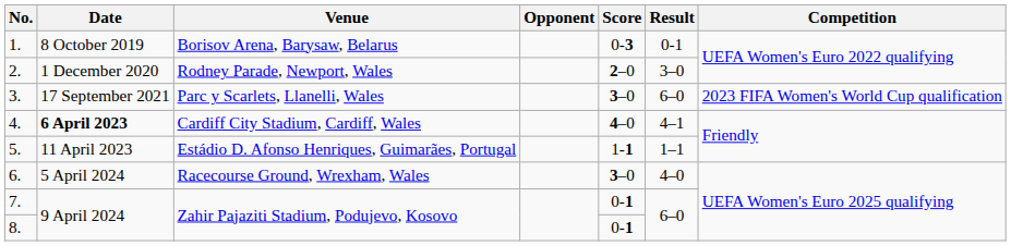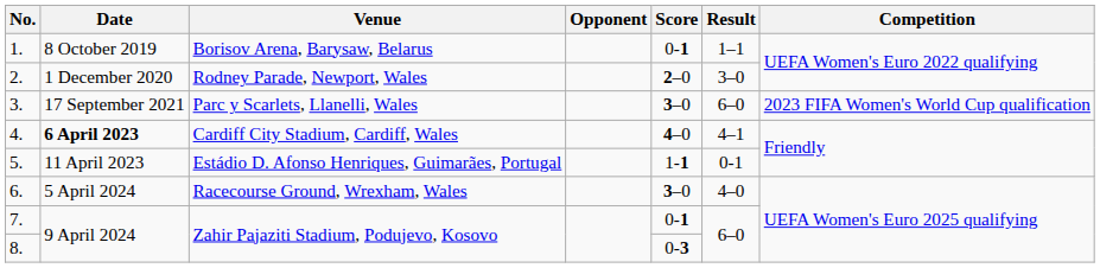 <table class="wikitable">
 <tr>
 <th>No.</th>
 <th>Date</th>
 <th>Venue</th>
 <th>Opponent</th>
 <th>Score</th>
 <th>Result</th>
 <th>Competition</th>
 </tr>
 <tr>
 <td>1.</td>
 <td>8 October 2019</td>
 <td><a href='#'>Borisov Arena</a>, <a href='#'>Barysaw</a>, <a href='#'>Belarus</a></td>
 <td></td>
-<td align=center>0-<strong>3</strong></td>
-<td align=center>0-1</td>
+<td align=center>0-<strong>1</strong></td>
+<td align=center>1–1</td>
 <td rowspan=2><a href='#'>UEFA Women's Euro 2022 qualifying</a></td>
 </tr>
 <tr>
 <td>2.</td>
 <td>1 December 2020</td>
 <td><a href='#'>Rodney Parade</a>, <a href='#'>Newport</a>, <a href='#'>Wales</a></td>
 <td></td>
 <td align=center><strong>2</strong>–0</td>
 <td align=center>3–0</td>
 </tr>
 <tr>
 <td>3.</td>
 <td>17 September 2021</td>
 <td><a href='#'>Parc y Scarlets</a>, <a href='#'>Llanelli</a>, <a href='#'>Wales</a></td>
 <td></td>
 <td align=center><strong>3</strong>–0</td>
 <td align=center>6–0</td>
 <td><a href='#'>2023 FIFA Women's World Cup qualification</a></td>
 </tr>
 <tr>
 <td>4.</td>
 <td><strong>6 April 2023</strong></td>
 <td><a href='#'>Cardiff City Stadium</a>, <a href='#'>Cardiff</a>, <a href='#'>Wales</a></td>
 <td></td>
 <td align=center><strong>4</strong>–0</td>
 <td align=center>4–1</td>
 <td rowspan=2><a href='#'>Friendly</a></td>
 </tr>
 <tr>
 <td>5.</td>
 <td>11 April 2023</td>
 <td><a href='#'>Estádio D. Afonso Henriques</a>, <a href='#'>Guimarães</a>, <a href='#'>Portugal</a></td>
 <td></td>
 <td align=center>1-<strong>1</strong></td>
-<td align=center>1–1</td>
+<td align=center>0-1</td>
 </tr>
 <tr>
 <td>6.</td>
 <td>5 April 2024</td>
 <td><a href='#'>Racecourse Ground</a>, <a href='#'>Wrexham</a>, <a href='#'>Wales</a></td>
 <td></td>
 <td align=center><strong>3</strong>–0</td>
 <td align=center>4–0</td>
 <td rowspan=3><a href='#'>UEFA Women's Euro 2025 qualifying</a></td>
 </tr>
 <tr>
 <td>7.</td>
 <td rowspan=2>9 April 2024</td>
 <td rowspan=2><a href='#'>Zahir Pajaziti Stadium</a>, <a href='#'>Podujevo</a>, <a href='#'>Kosovo</a></td>
 <td rowspan=2></td>
 <td align=center>0-<strong>1</strong></td>
 <td rowspan=2 align=center>6–0</td>
 </tr>
 <tr>
 <td>8.</td>
-<td align=center>0-<strong>1</strong></td>
+<td align=center>0-<strong>3</strong></td>
 </tr>
 </table>
